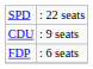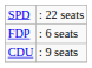 <table class=wikitable>
 <tr>
 <td><a href='#'>SPD</a></td>
 <td>: 22 seats</td>
 </tr>
 <tr --->
+<td><a href='#'>FDP</a></td>
+<td>: 6 seats</td>
+</tr>
+<tr --->
 <td><a href='#'>CDU</a></td>
 <td>: 9 seats</td>
 </tr>
 <tr --->
-<td><a href='#'>FDP</a></td>
-<td>: 6 seats</td>
-</tr>
-<tr --->
 </tr>
 </table>
